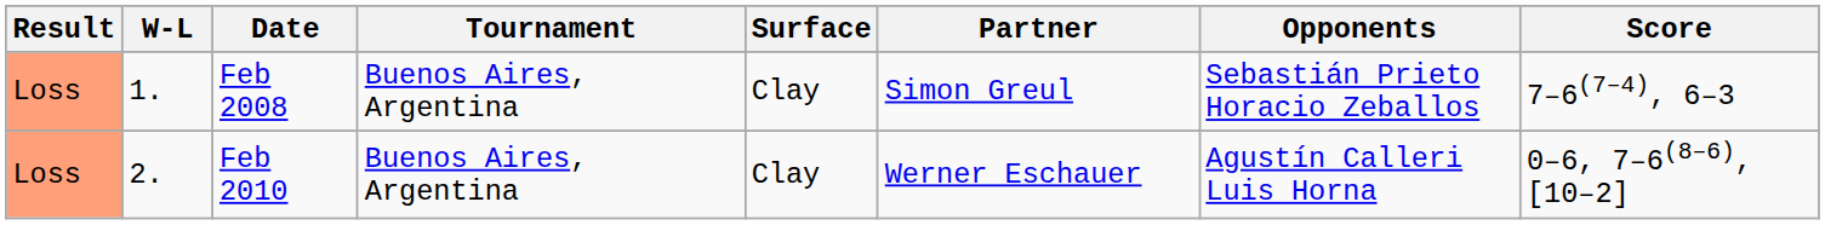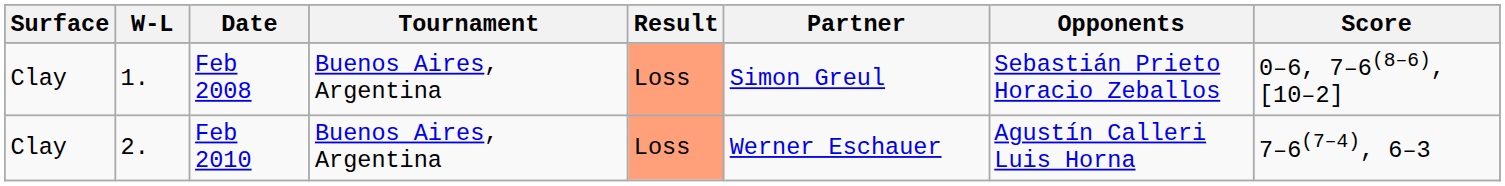 <table class="sortable wikitable">
 <tr>
-<th style="width:40px">Result</th>
+<th style="width:50px">Surface</th>
 <th style="width:35px" class="unsortable">W-L</th>
 <th style="width:60px">Date</th>
 <th style="width:170px">Tournament</th>
-<th style="width:50px">Surface</th>
+<th style="width:40px">Result</th>
 <th style="width:140px">Partner</th>
 <th style="width:140px">Opponents</th>
 <th style="width:130px" class="unsortable">Score</th>
 </tr>
 <tr>
-<td style="background:#ffa07a;">Loss</td>
+<td>Clay</td>
 <td>1.</td>
 <td><a href='#'>Feb 2008</a></td>
 <td><a href='#'>Buenos Aires</a>, Argentina</td>
-<td>Clay</td>
+<td style="background:#ffa07a;">Loss</td>
 <td> <a href='#'>Simon Greul</a></td>
 <td> <a href='#'>Sebastián Prieto</a><br> <a href='#'>Horacio Zeballos</a></td>
-<td>7–6<sup>(7–4)</sup>, 6–3</td>
+<td>0–6, 7–6<sup>(8–6)</sup>, [10–2]</td>
 </tr>
 <tr>
-<td style="background:#ffa07a;">Loss</td>
+<td>Clay</td>
 <td>2.</td>
 <td><a href='#'>Feb 2010</a></td>
 <td><a href='#'>Buenos Aires</a>, Argentina</td>
-<td>Clay</td>
+<td style="background:#ffa07a;">Loss</td>
 <td> <a href='#'>Werner Eschauer</a></td>
 <td> <a href='#'>Agustín Calleri</a><br> <a href='#'>Luis Horna</a></td>
-<td>0–6, 7–6<sup>(8–6)</sup>, [10–2]</td>
+<td>7–6<sup>(7–4)</sup>, 6–3</td>
 </tr>
 </table>
